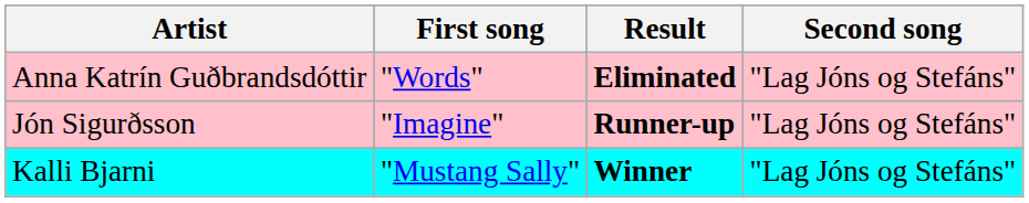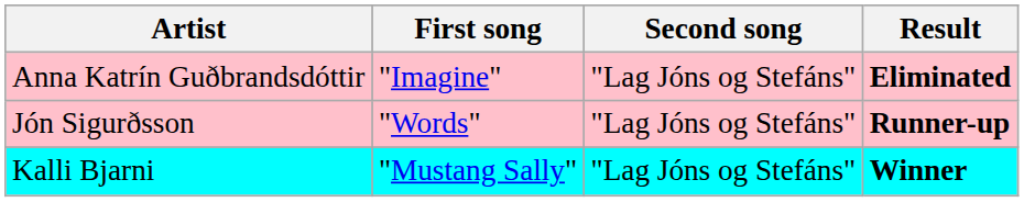 <table class=wikitable>
 <tr>
 <th>Artist</th>
 <th>First song</th>
+<th>Second song</th>
 <th>Result</th>
-<th>Second song</th>
 </tr>
 <tr style="background:pink;">
 <td>Anna Katrín Guðbrandsdóttir</td>
-<td>"<a href='#'>Words</a>"</td>
+<td>"<a href='#'>Imagine</a>"</td>
+<td>"Lag Jóns og Stefáns"</td>
 <td><strong>Eliminated</strong></td>
-<td>"Lag Jóns og Stefáns"</td>
 </tr>
 <tr style="background:pink;">
 <td>Jón Sigurðsson</td>
-<td>"<a href='#'>Imagine</a>"</td>
+<td>"<a href='#'>Words</a>"</td>
+<td>"Lag Jóns og Stefáns"</td>
 <td><strong>Runner-up</strong></td>
-<td>"Lag Jóns og Stefáns"</td>
 </tr>
 <tr style="background:cyan;">
 <td>Kalli Bjarni</td>
 <td>"<a href='#'>Mustang Sally</a>"</td>
+<td>"Lag Jóns og Stefáns"</td>
 <td><strong>Winner</strong></td>
-<td>"Lag Jóns og Stefáns"</td>
 </tr>
 </table>
